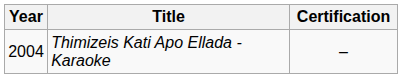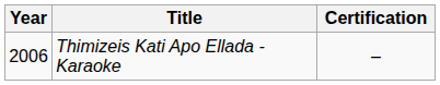 <table class="wikitable">
 <tr>
 <th width="20">Year</th>
 <th width="235">Title</th>
 <th width="100">Certification</th>
 </tr>
 <tr>
-<td>2004</td>
+<td>2006</td>
 <td><em>Thimizeis Kati Apo Ellada - Karaoke</em></td>
 <td align="center">–</td>
 </tr>
 <tr>
 </tr>
 </table>
